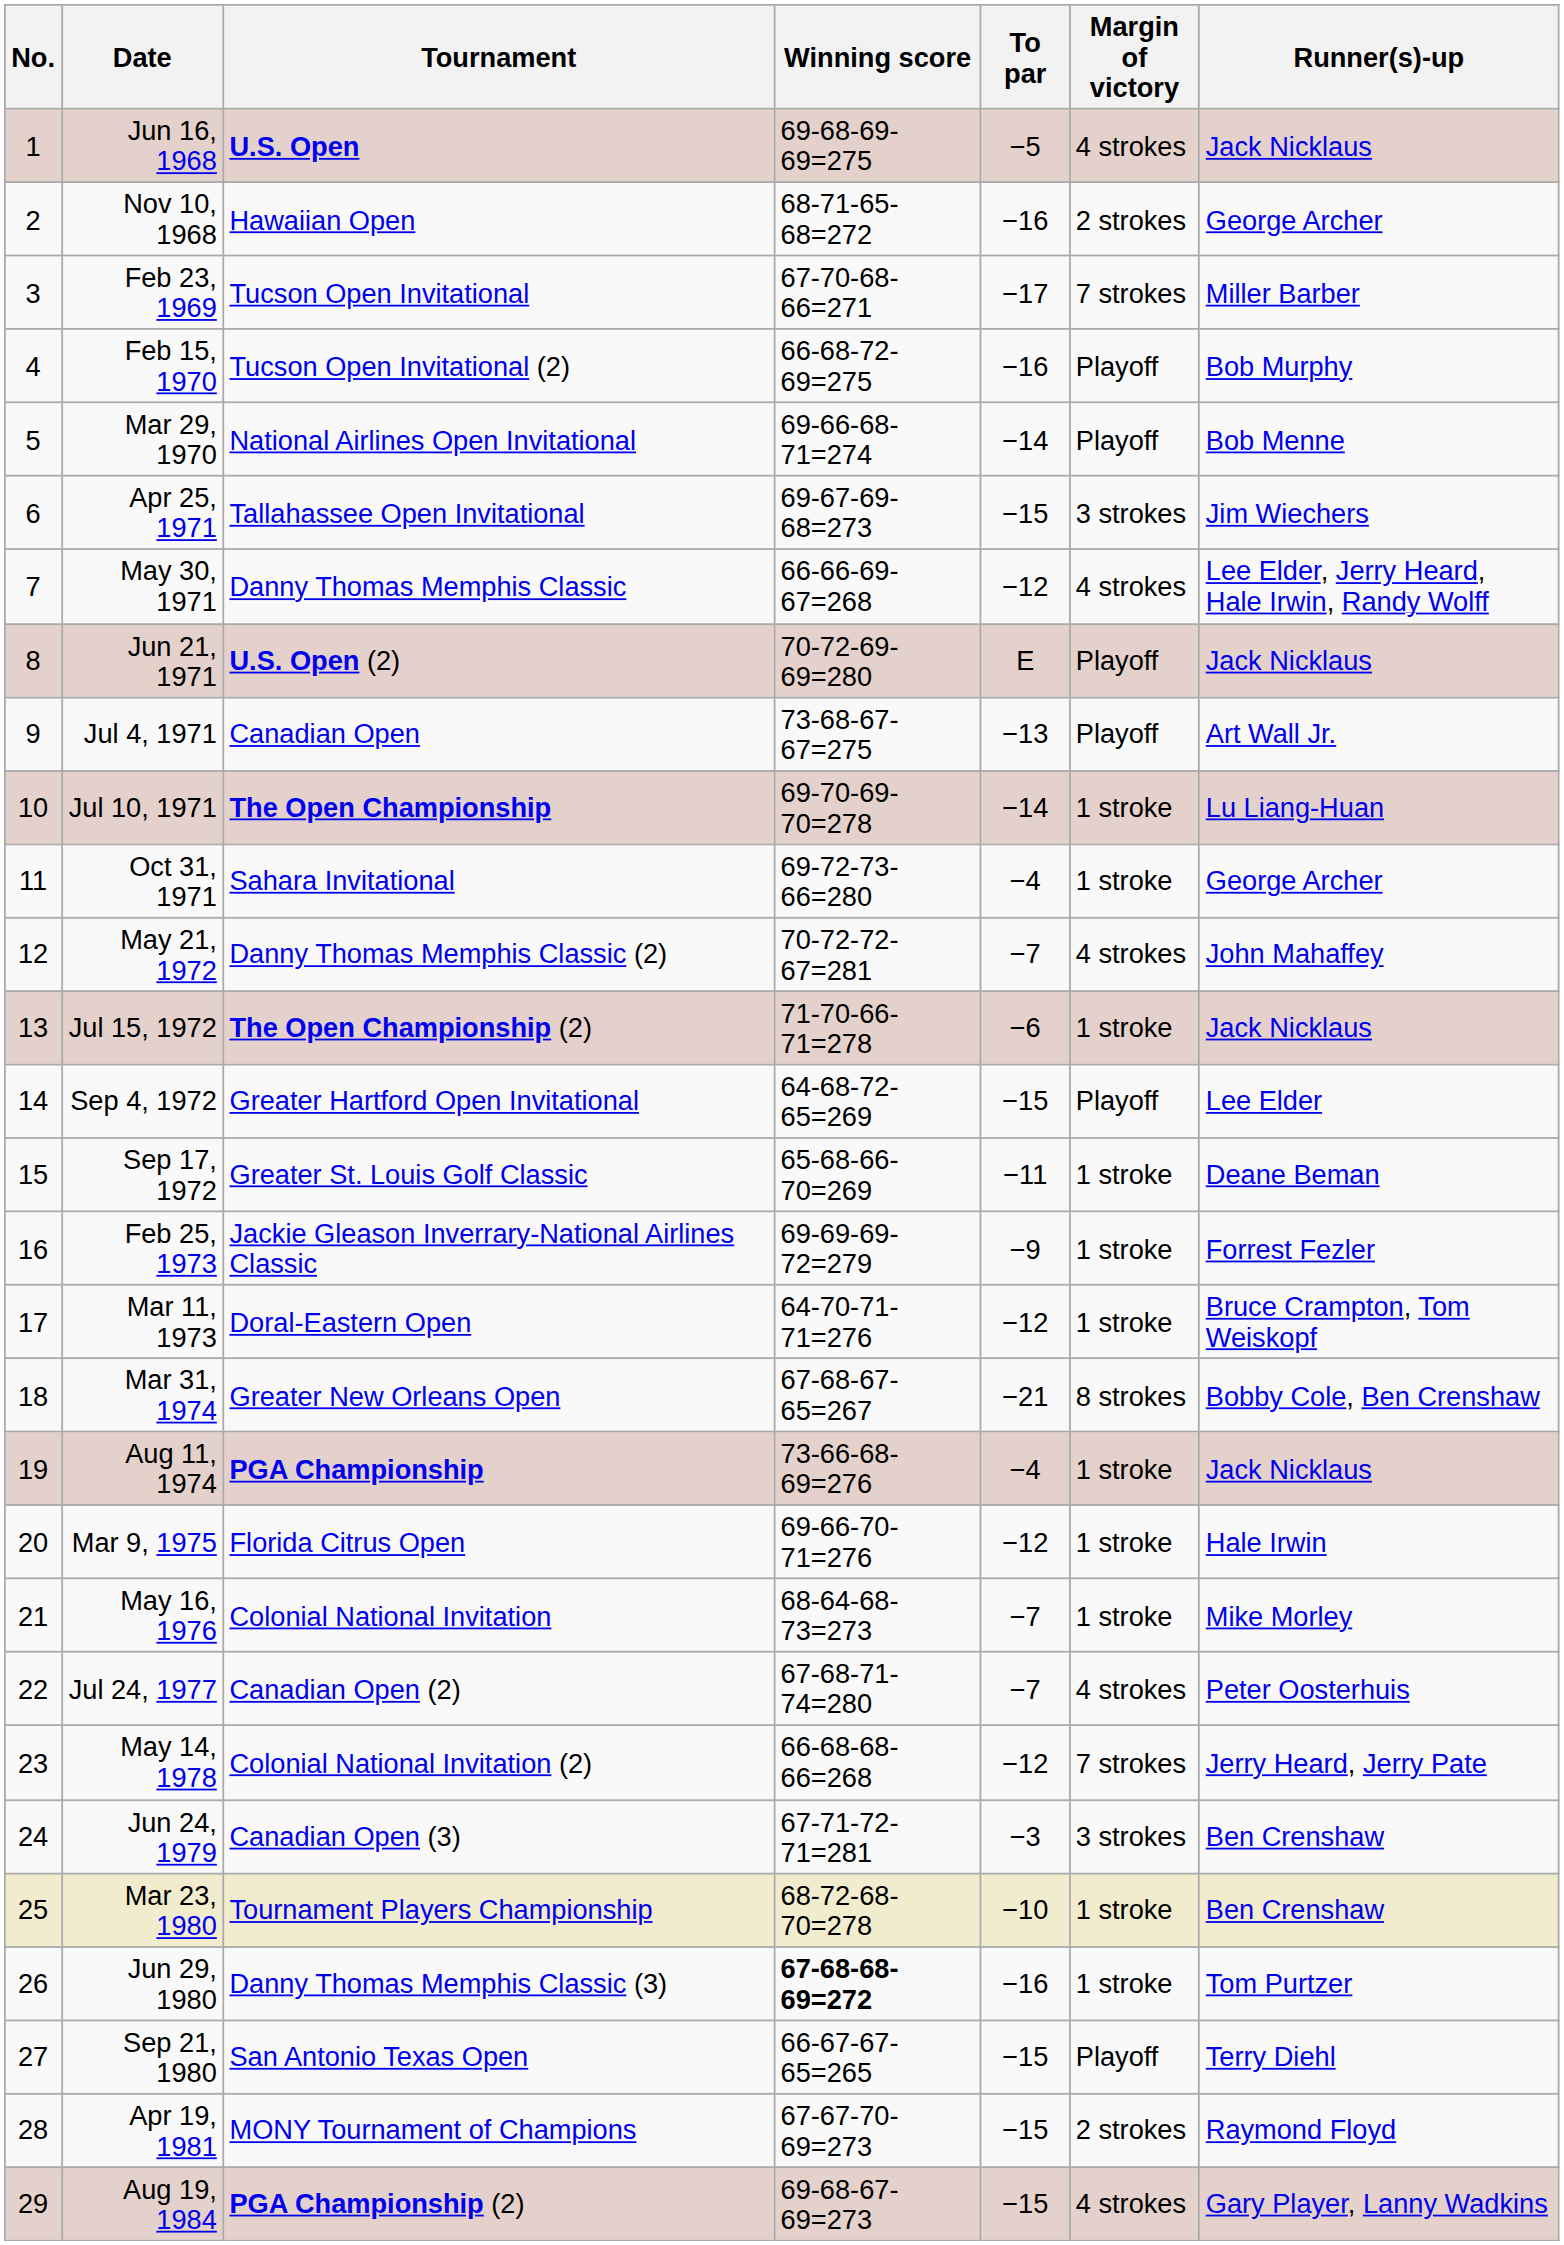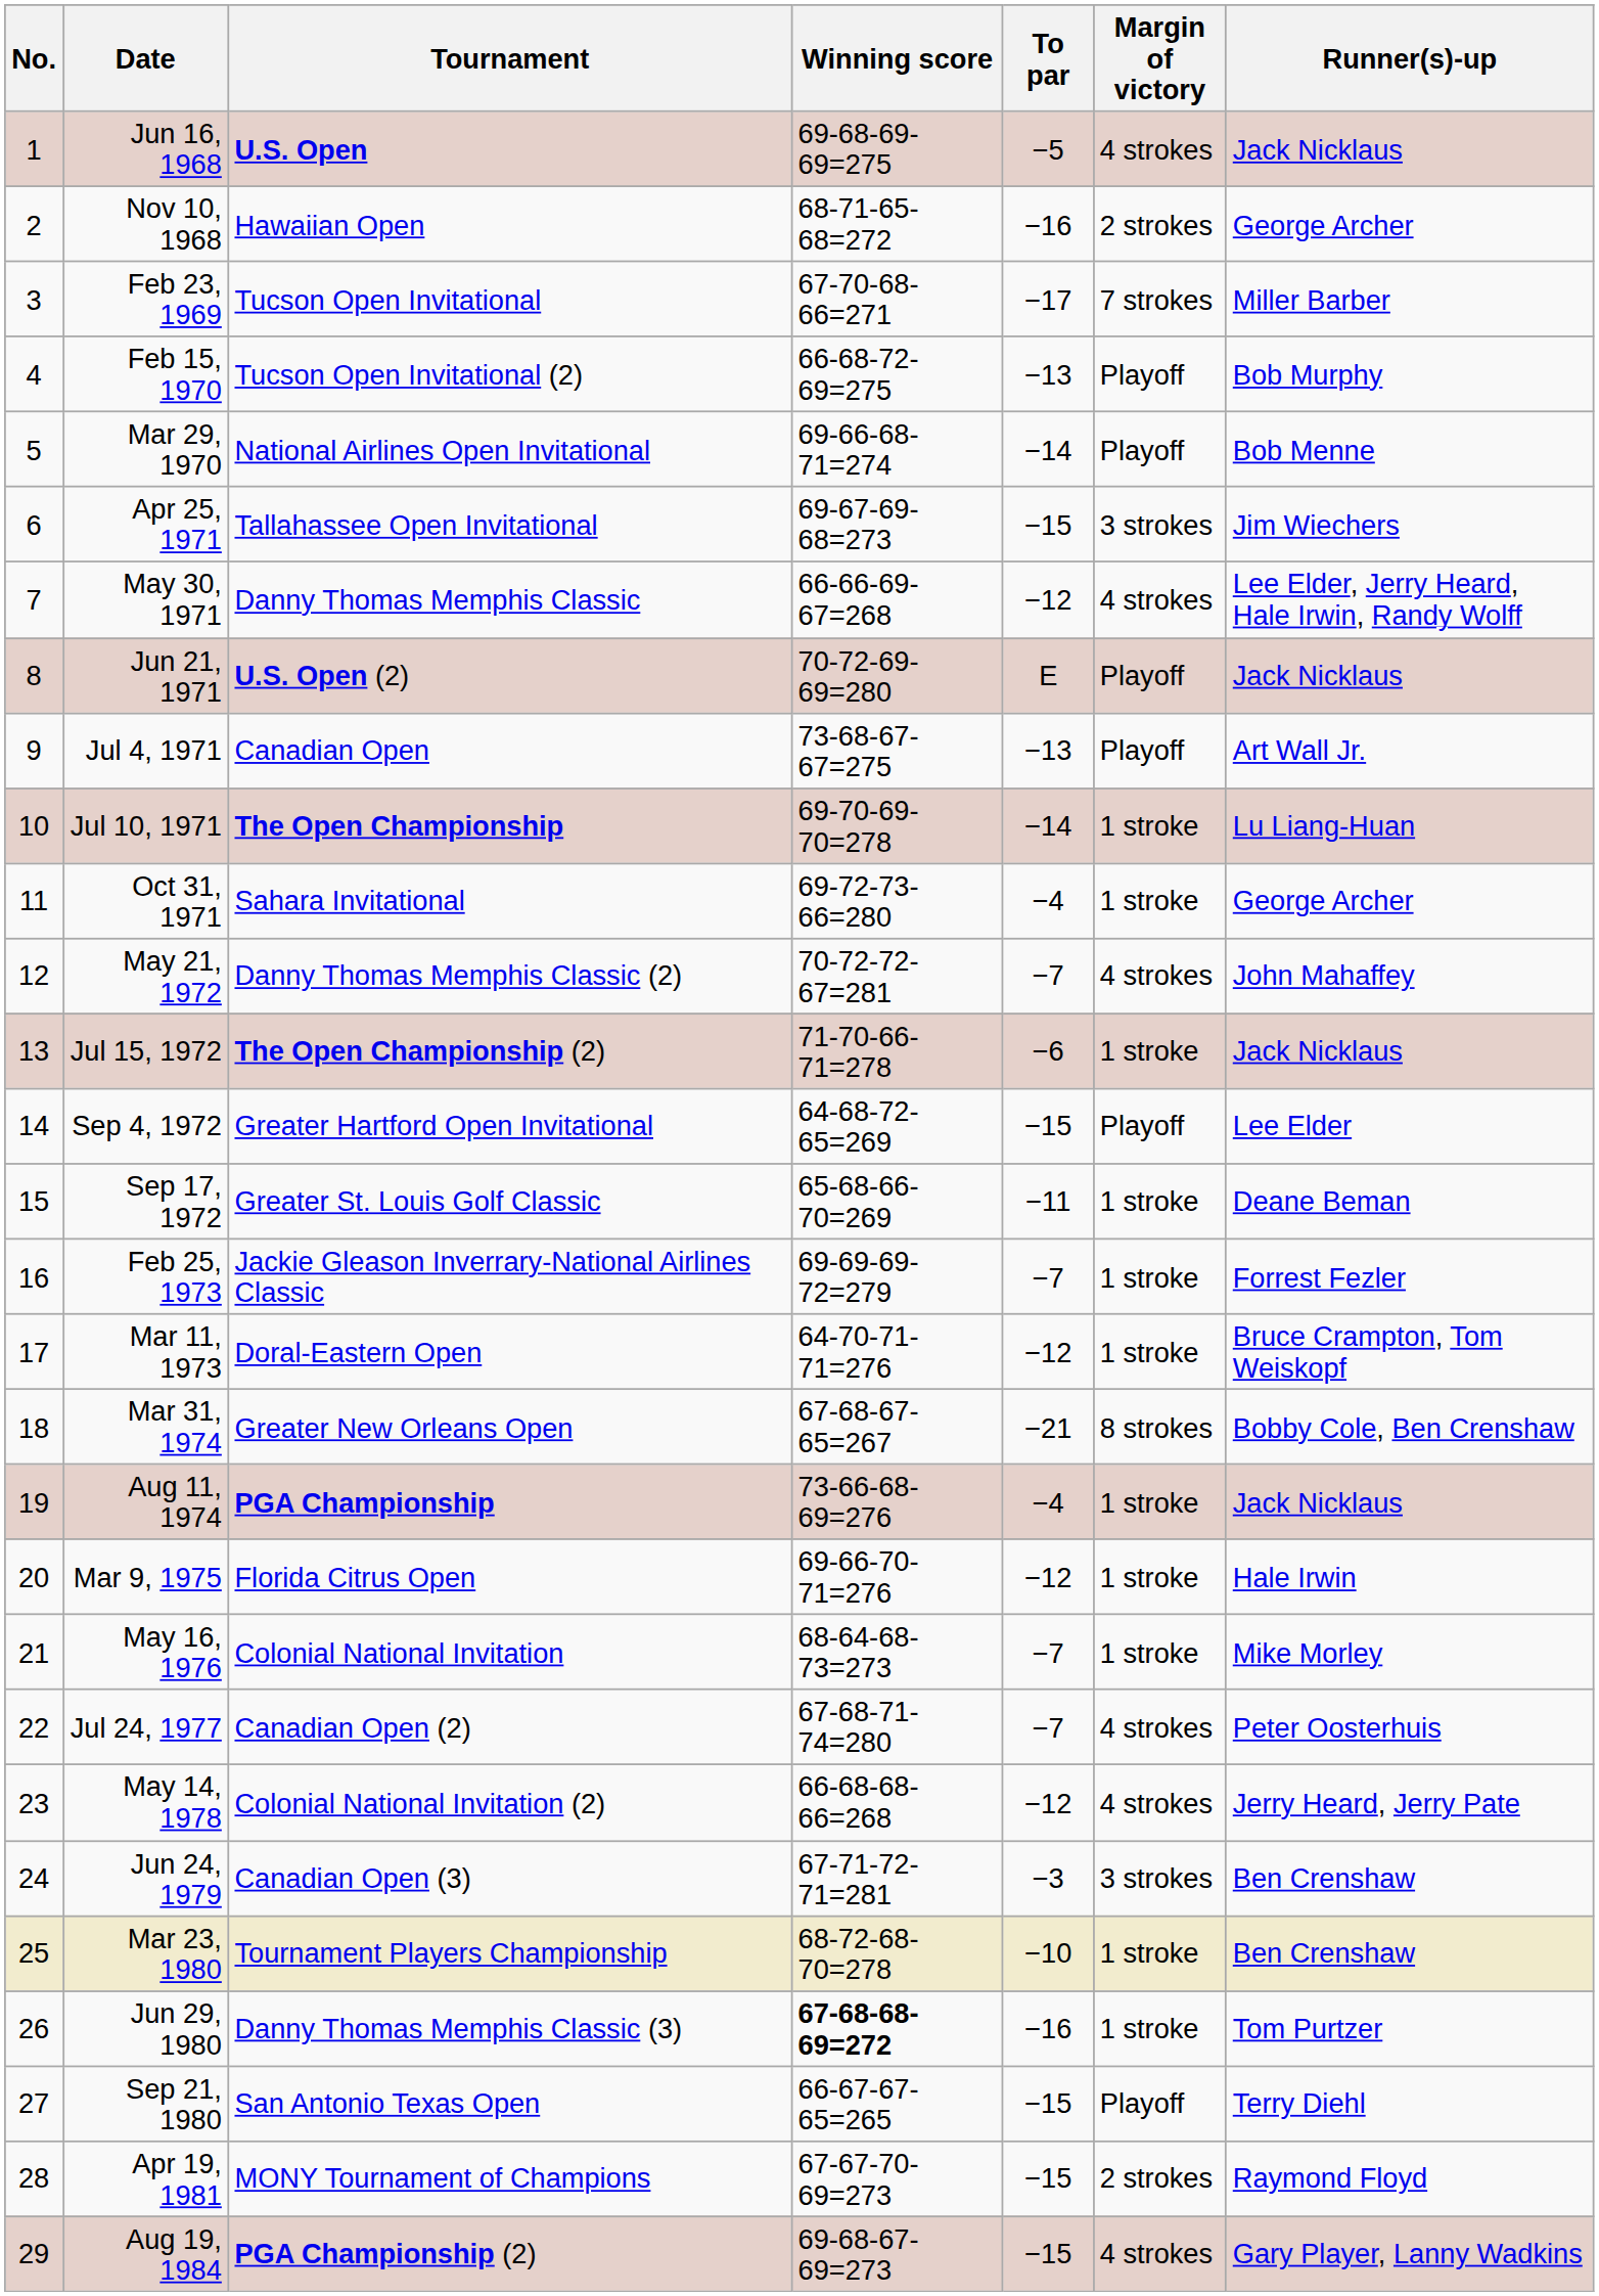 <table class="wikitable" style="font-size:95%;">
 <tr>
 <th>No.</th>
 <th>Date</th>
 <th>Tournament</th>
 <th>Winning score</th>
 <th>To par</th>
 <th>Margin of<br>victory</th>
 <th>Runner(s)-up</th>
 </tr>
 <tr style="background:#e5d1cb;">
 <td align=center>1</td>
 <td align=right>Jun 16, <a href='#'>1968</a></td>
 <td><strong><a href='#'>U.S. Open</a></strong></td>
 <td>69-68-69-69=275</td>
 <td align=center>−5</td>
 <td>4 strokes</td>
 <td> <a href='#'>Jack Nicklaus</a></td>
 </tr>
 <tr>
 <td align=center>2</td>
 <td align=right>Nov 10, 1968</td>
 <td><a href='#'>Hawaiian Open</a></td>
 <td>68-71-65-68=272</td>
 <td align=center>−16</td>
 <td>2 strokes</td>
 <td> <a href='#'>George Archer</a></td>
 </tr>
 <tr>
 <td align=center>3</td>
 <td align=right>Feb 23, <a href='#'>1969</a></td>
 <td><a href='#'>Tucson Open Invitational</a></td>
 <td>67-70-68-66=271</td>
 <td align=center>−17</td>
 <td>7 strokes</td>
 <td> <a href='#'>Miller Barber</a></td>
 </tr>
 <tr>
 <td align=center>4</td>
 <td align=right>Feb 15, <a href='#'>1970</a></td>
 <td><a href='#'>Tucson Open Invitational</a> (2)</td>
 <td>66-68-72-69=275</td>
-<td align=center>−16</td>
+<td align=center>−13</td>
 <td>Playoff</td>
 <td> <a href='#'>Bob Murphy</a></td>
 </tr>
 <tr>
 <td align=center>5</td>
 <td align=right>Mar 29, 1970</td>
 <td><a href='#'>National Airlines Open Invitational</a></td>
 <td>69-66-68-71=274</td>
 <td align=center>−14</td>
 <td>Playoff</td>
 <td> <a href='#'>Bob Menne</a></td>
 </tr>
 <tr>
 <td align=center>6</td>
 <td align=right>Apr 25, <a href='#'>1971</a></td>
 <td><a href='#'>Tallahassee Open Invitational</a></td>
 <td>69-67-69-68=273</td>
 <td align=center>−15</td>
 <td>3 strokes</td>
 <td> <a href='#'>Jim Wiechers</a></td>
 </tr>
 <tr>
 <td align=center>7</td>
 <td align=right>May 30, 1971</td>
 <td><a href='#'>Danny Thomas Memphis Classic</a></td>
 <td>66-66-69-67=268</td>
 <td align=center>−12</td>
 <td>4 strokes</td>
 <td> <a href='#'>Lee Elder</a>,  <a href='#'>Jerry Heard</a>,<br> <a href='#'>Hale Irwin</a>,  <a href='#'>Randy Wolff</a></td>
 </tr>
 <tr style="background:#e5d1cb;">
 <td align=center>8</td>
 <td align=right>Jun 21, 1971</td>
 <td><strong><a href='#'>U.S. Open</a></strong> (2)</td>
 <td>70-72-69-69=280</td>
 <td align=center>E</td>
 <td>Playoff</td>
 <td> <a href='#'>Jack Nicklaus</a></td>
 </tr>
 <tr>
 <td align=center>9</td>
 <td align=right>Jul 4, 1971</td>
 <td><a href='#'>Canadian Open</a></td>
 <td>73-68-67-67=275</td>
 <td align=center>−13</td>
 <td>Playoff</td>
 <td> <a href='#'>Art Wall Jr.</a></td>
 </tr>
 <tr style="background:#e5d1cb;">
 <td align=center>10</td>
 <td align=right>Jul 10, 1971</td>
 <td><strong><a href='#'>The Open Championship</a></strong></td>
 <td>69-70-69-70=278</td>
 <td align=center>−14</td>
 <td>1 stroke</td>
 <td> <a href='#'>Lu Liang-Huan</a></td>
 </tr>
 <tr>
 <td align=center>11</td>
 <td align=right>Oct 31, 1971</td>
 <td><a href='#'>Sahara Invitational</a></td>
 <td>69-72-73-66=280</td>
 <td align=center>−4</td>
 <td>1 stroke</td>
 <td> <a href='#'>George Archer</a></td>
 </tr>
 <tr>
 <td align=center>12</td>
 <td align=right>May 21, <a href='#'>1972</a></td>
 <td><a href='#'>Danny Thomas Memphis Classic</a> (2)</td>
 <td>70-72-72-67=281</td>
 <td align=center>−7</td>
 <td>4 strokes</td>
 <td> <a href='#'>John Mahaffey</a></td>
 </tr>
 <tr style="background:#e5d1cb;">
 <td align=center>13</td>
 <td align=right>Jul 15, 1972</td>
 <td><strong><a href='#'>The Open Championship</a></strong> (2)</td>
 <td>71-70-66-71=278</td>
 <td align=center>−6</td>
 <td>1 stroke</td>
 <td> <a href='#'>Jack Nicklaus</a></td>
 </tr>
 <tr>
 <td align=center>14</td>
 <td align=right>Sep 4, 1972</td>
 <td><a href='#'>Greater Hartford Open Invitational</a></td>
 <td>64-68-72-65=269</td>
 <td align=center>−15</td>
 <td>Playoff</td>
 <td> <a href='#'>Lee Elder</a></td>
 </tr>
 <tr>
 <td align=center>15</td>
 <td align=right>Sep 17, 1972</td>
 <td><a href='#'>Greater St. Louis Golf Classic</a></td>
 <td>65-68-66-70=269</td>
 <td align=center>−11</td>
 <td>1 stroke</td>
 <td> <a href='#'>Deane Beman</a></td>
 </tr>
 <tr>
 <td align=center>16</td>
 <td align=right>Feb 25, <a href='#'>1973</a></td>
 <td><a href='#'>Jackie Gleason Inverrary-National Airlines Classic</a></td>
 <td>69-69-69-72=279</td>
-<td align=center>−9</td>
+<td align=center>−7</td>
 <td>1 stroke</td>
 <td> <a href='#'>Forrest Fezler</a></td>
 </tr>
 <tr>
 <td align=center>17</td>
 <td align=right>Mar 11, 1973</td>
 <td><a href='#'>Doral-Eastern Open</a></td>
 <td>64-70-71-71=276</td>
 <td align=center>−12</td>
 <td>1 stroke</td>
 <td> <a href='#'>Bruce Crampton</a>,  <a href='#'>Tom Weiskopf</a></td>
 </tr>
 <tr>
 <td align=center>18</td>
 <td align=right>Mar 31, <a href='#'>1974</a></td>
 <td><a href='#'>Greater New Orleans Open</a></td>
 <td>67-68-67-65=267</td>
 <td align=center>−21</td>
 <td>8 strokes</td>
 <td> <a href='#'>Bobby Cole</a>,  <a href='#'>Ben Crenshaw</a></td>
 </tr>
 <tr style="background:#e5d1cb;">
 <td align=center>19</td>
 <td align=right>Aug 11, 1974</td>
 <td><strong><a href='#'>PGA Championship</a></strong></td>
 <td>73-66-68-69=276</td>
 <td align=center>−4</td>
 <td>1 stroke</td>
 <td> <a href='#'>Jack Nicklaus</a></td>
 </tr>
 <tr>
 <td align=center>20</td>
 <td align=right>Mar 9, <a href='#'>1975</a></td>
 <td><a href='#'>Florida Citrus Open</a></td>
 <td>69-66-70-71=276</td>
 <td align=center>−12</td>
 <td>1 stroke</td>
 <td> <a href='#'>Hale Irwin</a></td>
 </tr>
 <tr>
 <td align=center>21</td>
 <td align=right>May 16, <a href='#'>1976</a></td>
 <td><a href='#'>Colonial National Invitation</a></td>
 <td>68-64-68-73=273</td>
 <td align=center>−7</td>
 <td>1 stroke</td>
 <td> <a href='#'>Mike Morley</a></td>
 </tr>
 <tr>
 <td align=center>22</td>
 <td align=right>Jul 24, <a href='#'>1977</a></td>
 <td><a href='#'>Canadian Open</a> (2)</td>
 <td>67-68-71-74=280</td>
 <td align=center>−7</td>
 <td>4 strokes</td>
 <td> <a href='#'>Peter Oosterhuis</a></td>
 </tr>
 <tr>
 <td align=center>23</td>
 <td align=right>May 14, <a href='#'>1978</a></td>
 <td><a href='#'>Colonial National Invitation</a> (2)</td>
 <td>66-68-68-66=268</td>
 <td align=center>−12</td>
-<td>7 strokes</td>
+<td>4 strokes</td>
 <td> <a href='#'>Jerry Heard</a>,  <a href='#'>Jerry Pate</a></td>
 </tr>
 <tr>
 <td align=center>24</td>
 <td align=right>Jun 24, <a href='#'>1979</a></td>
 <td><a href='#'>Canadian Open</a> (3)</td>
 <td>67-71-72-71=281</td>
 <td align=center>−3</td>
 <td>3 strokes</td>
 <td> <a href='#'>Ben Crenshaw</a></td>
 </tr>
 <tr style="background:#f2ecce;">
 <td align=center>25</td>
 <td align=right>Mar 23, <a href='#'>1980</a></td>
 <td><a href='#'>Tournament Players Championship</a></td>
 <td>68-72-68-70=278</td>
 <td align=center>−10</td>
 <td>1 stroke</td>
 <td> <a href='#'>Ben Crenshaw</a></td>
 </tr>
 <tr>
 <td align=center>26</td>
 <td align=right>Jun 29, 1980</td>
 <td><a href='#'>Danny Thomas Memphis Classic</a> (3)</td>
 <td><strong>67-68-68-69=272</strong></td>
 <td align=center>−16</td>
 <td>1 stroke</td>
 <td> <a href='#'>Tom Purtzer</a></td>
 </tr>
 <tr>
 <td align=center>27</td>
 <td align=right>Sep 21, 1980</td>
 <td><a href='#'>San Antonio Texas Open</a></td>
 <td>66-67-67-65=265</td>
 <td align=center>−15</td>
 <td>Playoff</td>
 <td> <a href='#'>Terry Diehl</a></td>
 </tr>
 <tr>
 <td align=center>28</td>
 <td align=right>Apr 19, <a href='#'>1981</a></td>
 <td><a href='#'>MONY Tournament of Champions</a></td>
 <td>67-67-70-69=273</td>
 <td align=center>−15</td>
 <td>2 strokes</td>
 <td> <a href='#'>Raymond Floyd</a></td>
 </tr>
 <tr style="background:#e5d1cb;">
 <td align=center>29</td>
 <td align=right>Aug 19, <a href='#'>1984</a></td>
 <td><strong><a href='#'>PGA Championship</a></strong> (2)</td>
 <td>69-68-67-69=273</td>
 <td align=center>−15</td>
 <td>4 strokes</td>
 <td> <a href='#'>Gary Player</a>,  <a href='#'>Lanny Wadkins</a></td>
 </tr>
 </table>
